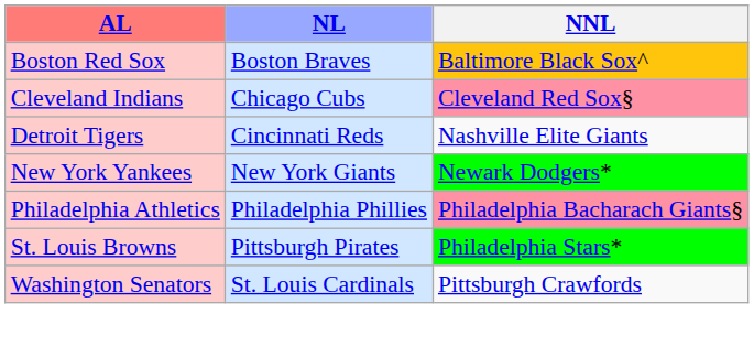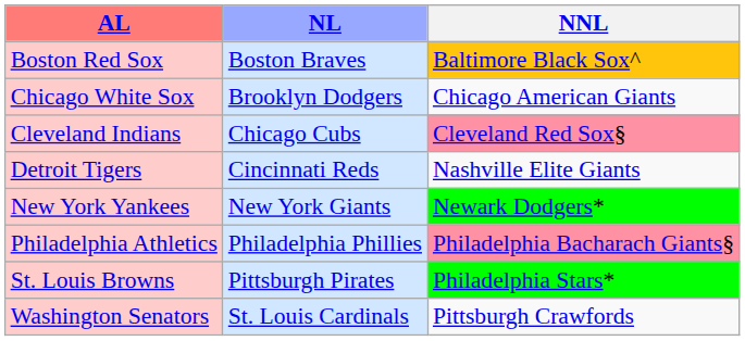 <table class="wikitable" style="font-size:100%;line-height:1.1;">
 <tr>
 <th style="background-color: #FF7B77;"><a href='#'>AL</a></th>
 <th style="background-color: #99A8FF;"><a href='#'>NL</a></th>
 <th><a href='#'>NNL</a></th>
 </tr>
 <tr>
 <td style="background-color: #FFCCCC;"><a href='#'>Boston Red Sox</a></td>
 <td style="background-color: #D0E7FF;"><a href='#'>Boston Braves</a></td>
 <td style="background-color: #FFC40C;"><a href='#'>Baltimore Black Sox</a>^</td>
+</tr>
+<tr>
+<td style="background-color: #FFCCCC;"><a href='#'>Chicago White Sox</a></td>
+<td style="background-color: #D0E7FF;"><a href='#'>Brooklyn Dodgers</a></td>
+<td><a href='#'>Chicago American Giants</a></td>
 </tr>
 <tr>
 <td style="background-color: #FFCCCC;"><a href='#'>Cleveland Indians</a></td>
 <td style="background-color: #D0E7FF;"><a href='#'>Chicago Cubs</a></td>
 <td style="background-color: #FF91A4;"><a href='#'>Cleveland Red Sox</a>§</td>
 </tr>
 <tr>
 <td style="background-color: #FFCCCC;"><a href='#'>Detroit Tigers</a></td>
 <td style="background-color: #D0E7FF;"><a href='#'>Cincinnati Reds</a></td>
 <td><a href='#'>Nashville Elite Giants</a></td>
 </tr>
 <tr>
 <td style="background-color: #FFCCCC;"><a href='#'>New York Yankees</a></td>
 <td style="background-color: #D0E7FF;"><a href='#'>New York Giants</a></td>
 <td style="background-color: #00FF00;"><a href='#'>Newark Dodgers</a>*</td>
 </tr>
 <tr>
 <td style="background-color: #FFCCCC;"><a href='#'>Philadelphia Athletics</a></td>
 <td style="background-color: #D0E7FF;"><a href='#'>Philadelphia Phillies</a></td>
 <td style="background-color: #FF91A4;"><a href='#'>Philadelphia Bacharach Giants</a>§</td>
 </tr>
 <tr>
 <td style="background-color: #FFCCCC;"><a href='#'>St. Louis Browns</a></td>
 <td style="background-color: #D0E7FF;"><a href='#'>Pittsburgh Pirates</a></td>
 <td style="background-color: #00FF00;"><a href='#'>Philadelphia Stars</a>*</td>
 </tr>
 <tr>
 <td style="background-color: #FFCCCC;"><a href='#'>Washington Senators</a></td>
 <td style="background-color: #D0E7FF;"><a href='#'>St. Louis Cardinals</a></td>
 <td><a href='#'>Pittsburgh Crawfords</a></td>
 </tr>
 </table>
